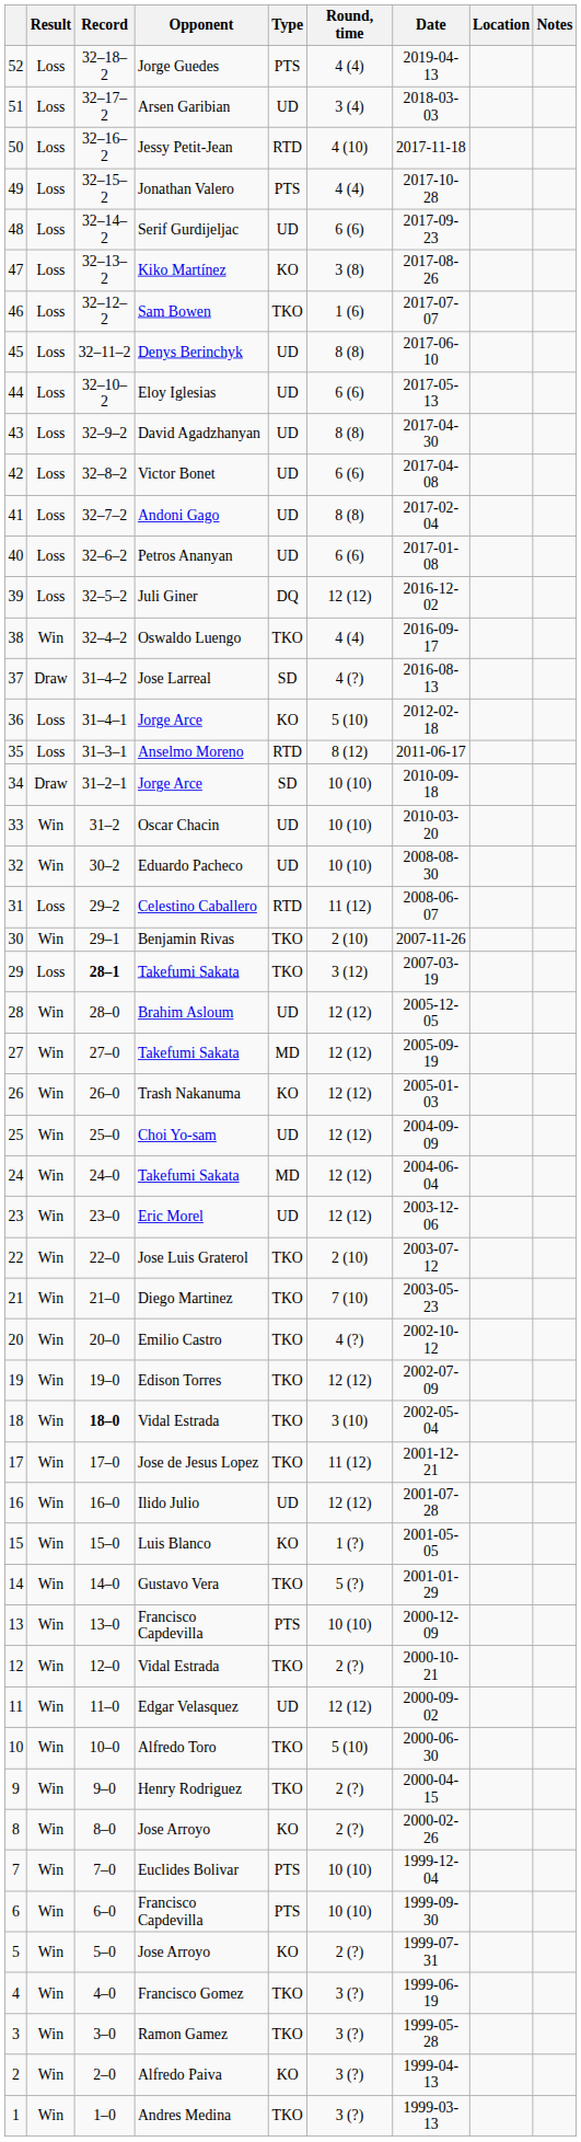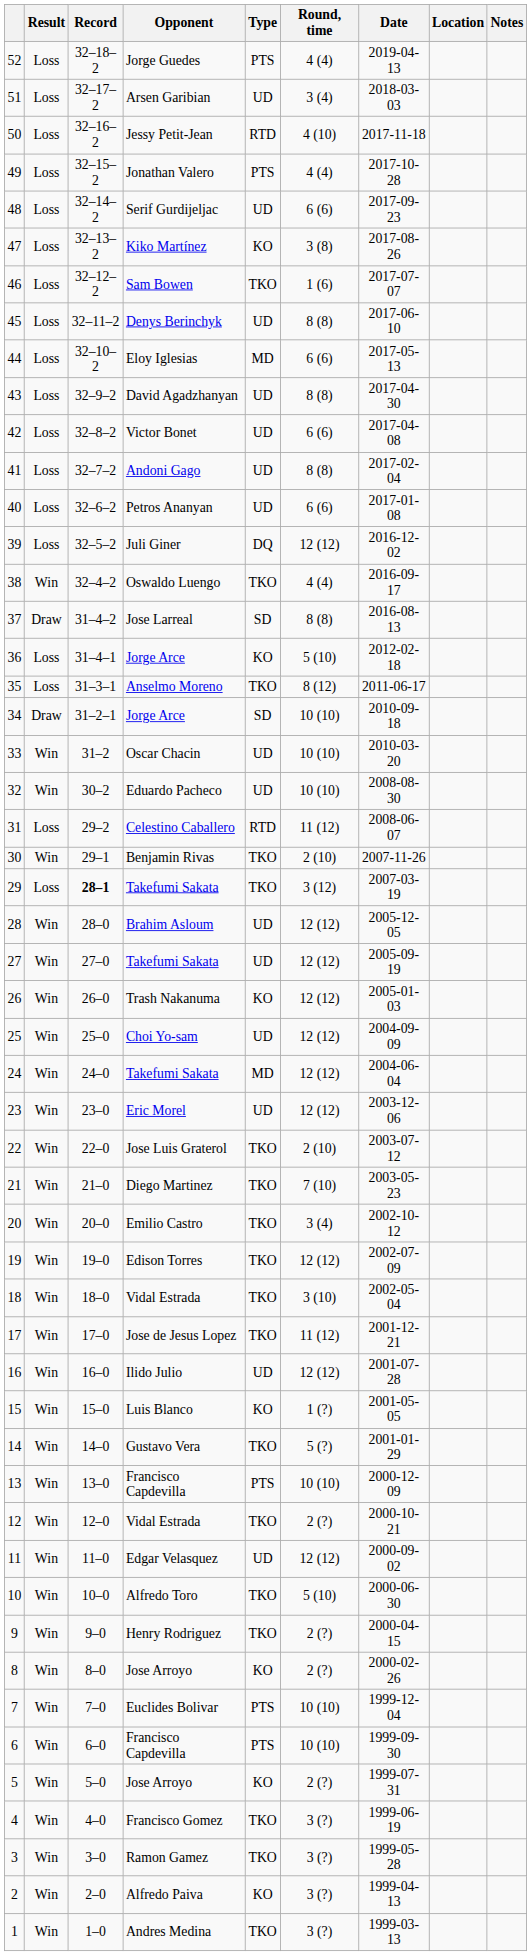 <table class=wikitable style=text-align:center>
 <tr>
 <th></th>
 <th>Result</th>
 <th>Record</th>
 <th>Opponent</th>
 <th>Type</th>
 <th>Round, time</th>
 <th>Date</th>
 <th>Location</th>
 <th>Notes</th>
 </tr>
 <tr>
 <td>52</td>
 <td>Loss</td>
 <td>32–18–2</td>
 <td align=left>Jorge Guedes</td>
 <td>PTS</td>
 <td>4 (4)</td>
 <td>2019-04-13</td>
 <td align=left></td>
 <td align=left></td>
 </tr>
 <tr>
 <td>51</td>
 <td>Loss</td>
 <td>32–17–2</td>
 <td align=left>Arsen Garibian</td>
 <td>UD</td>
 <td>3 (4)</td>
 <td>2018-03-03</td>
 <td align=left></td>
 <td align=left></td>
 </tr>
 <tr>
 <td>50</td>
 <td>Loss</td>
 <td>32–16–2</td>
 <td align=left>Jessy Petit-Jean</td>
 <td>RTD</td>
 <td>4 (10)</td>
 <td>2017-11-18</td>
 <td align=left></td>
 <td align=left></td>
 </tr>
 <tr>
 <td>49</td>
 <td>Loss</td>
 <td>32–15–2</td>
 <td align=left>Jonathan Valero</td>
 <td>PTS</td>
 <td>4 (4)</td>
 <td>2017-10-28</td>
 <td align=left></td>
 <td align=left></td>
 </tr>
 <tr>
 <td>48</td>
 <td>Loss</td>
 <td>32–14–2</td>
 <td align=left>Serif Gurdijeljac</td>
 <td>UD</td>
 <td>6 (6)</td>
 <td>2017-09-23</td>
 <td align=left></td>
 <td align=left></td>
 </tr>
 <tr>
 <td>47</td>
 <td>Loss</td>
 <td>32–13–2</td>
 <td align=left><a href='#'>Kiko Martínez</a></td>
 <td>KO</td>
 <td>3 (8)</td>
 <td>2017-08-26</td>
 <td align=left></td>
 <td align=left></td>
 </tr>
 <tr>
 <td>46</td>
 <td>Loss</td>
 <td>32–12–2</td>
 <td align=left><a href='#'>Sam Bowen</a></td>
 <td>TKO</td>
 <td>1 (6)</td>
 <td>2017-07-07</td>
 <td align=left></td>
 <td align=left></td>
 </tr>
 <tr>
 <td>45</td>
 <td>Loss</td>
 <td>32–11–2</td>
 <td align=left><a href='#'>Denys Berinchyk</a></td>
 <td>UD</td>
 <td>8 (8)</td>
 <td>2017-06-10</td>
 <td align=left></td>
 <td align=left></td>
 </tr>
 <tr>
 <td>44</td>
 <td>Loss</td>
 <td>32–10–2</td>
 <td align=left>Eloy Iglesias</td>
-<td>UD</td>
+<td>MD</td>
 <td>6 (6)</td>
 <td>2017-05-13</td>
 <td align=left></td>
 <td align=left></td>
 </tr>
 <tr>
 <td>43</td>
 <td>Loss</td>
 <td>32–9–2</td>
 <td align=left>David Agadzhanyan</td>
 <td>UD</td>
 <td>8 (8)</td>
 <td>2017-04-30</td>
 <td align=left></td>
 <td align=left></td>
 </tr>
 <tr>
 <td>42</td>
 <td>Loss</td>
 <td>32–8–2</td>
 <td align=left>Victor Bonet</td>
 <td>UD</td>
 <td>6 (6)</td>
 <td>2017-04-08</td>
 <td align=left></td>
 <td align=left></td>
 </tr>
 <tr>
 <td>41</td>
 <td>Loss</td>
 <td>32–7–2</td>
 <td align=left><a href='#'>Andoni Gago</a></td>
 <td>UD</td>
 <td>8 (8)</td>
 <td>2017-02-04</td>
 <td align=left></td>
 <td align=left></td>
 </tr>
 <tr>
 <td>40</td>
 <td>Loss</td>
 <td>32–6–2</td>
 <td align=left>Petros Ananyan</td>
 <td>UD</td>
 <td>6 (6)</td>
 <td>2017-01-08</td>
 <td align=left></td>
 <td align=left></td>
 </tr>
 <tr>
 <td>39</td>
 <td>Loss</td>
 <td>32–5–2</td>
 <td align=left>Juli Giner</td>
 <td>DQ</td>
 <td>12 (12)</td>
 <td>2016-12-02</td>
 <td align=left></td>
 <td align=left></td>
 </tr>
 <tr>
 <td>38</td>
 <td>Win</td>
 <td>32–4–2</td>
 <td align=left>Oswaldo Luengo</td>
 <td>TKO</td>
 <td>4 (4)</td>
 <td>2016-09-17</td>
 <td align=left></td>
 <td align=left></td>
 </tr>
 <tr>
 <td>37</td>
 <td>Draw</td>
 <td>31–4–2</td>
 <td align=left>Jose Larreal</td>
 <td>SD</td>
-<td>4 (?)</td>
+<td>8 (8)</td>
 <td>2016-08-13</td>
 <td align=left></td>
 <td align=left></td>
 </tr>
 <tr>
 <td>36</td>
 <td>Loss</td>
 <td>31–4–1</td>
 <td align=left><a href='#'>Jorge Arce</a></td>
 <td>KO</td>
 <td>5 (10)</td>
 <td>2012-02-18</td>
 <td align=left></td>
 <td align=left></td>
 </tr>
 <tr>
 <td>35</td>
 <td>Loss</td>
 <td>31–3–1</td>
 <td align=left><a href='#'>Anselmo Moreno</a></td>
-<td>RTD</td>
+<td>TKO</td>
 <td>8 (12)</td>
 <td>2011-06-17</td>
 <td align=left></td>
 <td align=left></td>
 </tr>
 <tr>
 <td>34</td>
 <td>Draw</td>
 <td>31–2–1</td>
 <td align=left><a href='#'>Jorge Arce</a></td>
 <td>SD</td>
 <td>10 (10)</td>
 <td>2010-09-18</td>
 <td align=left></td>
 <td align=left></td>
 </tr>
 <tr>
 <td>33</td>
 <td>Win</td>
 <td>31–2</td>
 <td align=left>Oscar Chacin</td>
 <td>UD</td>
 <td>10 (10)</td>
 <td>2010-03-20</td>
 <td align=left></td>
 <td align=left></td>
 </tr>
 <tr>
 <td>32</td>
 <td>Win</td>
 <td>30–2</td>
 <td align=left>Eduardo Pacheco</td>
 <td>UD</td>
 <td>10 (10)</td>
 <td>2008-08-30</td>
 <td align=left></td>
 <td align=left></td>
 </tr>
 <tr>
 <td>31</td>
 <td>Loss</td>
 <td>29–2</td>
 <td align=left><a href='#'>Celestino Caballero</a></td>
 <td>RTD</td>
 <td>11 (12)</td>
 <td>2008-06-07</td>
 <td align=left></td>
 <td align=left></td>
 </tr>
 <tr>
 <td>30</td>
 <td>Win</td>
 <td>29–1</td>
 <td align=left>Benjamin Rivas</td>
 <td>TKO</td>
 <td>2 (10)</td>
 <td>2007-11-26</td>
 <td align=left></td>
 <td align=left></td>
 </tr>
 <tr>
 <td>29</td>
 <td>Loss</td>
 <td><strong>28–1</strong></td>
 <td align=left><a href='#'>Takefumi Sakata</a></td>
 <td>TKO</td>
 <td>3 (12)</td>
 <td>2007-03-19</td>
 <td align=left></td>
 <td align=left></td>
 </tr>
 <tr>
 <td>28</td>
 <td>Win</td>
 <td>28–0</td>
 <td align=left><a href='#'>Brahim Asloum</a></td>
 <td>UD</td>
 <td>12 (12)</td>
 <td>2005-12-05</td>
 <td align=left></td>
 <td align=left></td>
 </tr>
 <tr>
 <td>27</td>
 <td>Win</td>
 <td>27–0</td>
 <td align=left><a href='#'>Takefumi Sakata</a></td>
-<td>MD</td>
+<td>UD</td>
 <td>12 (12)</td>
 <td>2005-09-19</td>
 <td align=left></td>
 <td align=left></td>
 </tr>
 <tr>
 <td>26</td>
 <td>Win</td>
 <td>26–0</td>
 <td align=left>Trash Nakanuma</td>
 <td>KO</td>
 <td>12 (12)</td>
 <td>2005-01-03</td>
 <td align=left></td>
 <td align=left></td>
 </tr>
 <tr>
 <td>25</td>
 <td>Win</td>
 <td>25–0</td>
 <td align=left><a href='#'>Choi Yo-sam</a></td>
 <td>UD</td>
 <td>12 (12)</td>
 <td>2004-09-09</td>
 <td align=left></td>
 <td align=left></td>
 </tr>
 <tr>
 <td>24</td>
 <td>Win</td>
 <td>24–0</td>
 <td align=left><a href='#'>Takefumi Sakata</a></td>
 <td>MD</td>
 <td>12 (12)</td>
 <td>2004-06-04</td>
 <td align=left></td>
 <td align=left></td>
 </tr>
 <tr>
 <td>23</td>
 <td>Win</td>
 <td>23–0</td>
 <td align=left><a href='#'>Eric Morel</a></td>
 <td>UD</td>
 <td>12 (12)</td>
 <td>2003-12-06</td>
 <td align=left></td>
 <td align=left></td>
 </tr>
 <tr>
 <td>22</td>
 <td>Win</td>
 <td>22–0</td>
 <td align=left>Jose Luis Graterol</td>
 <td>TKO</td>
 <td>2 (10)</td>
 <td>2003-07-12</td>
 <td align=left></td>
 <td align=left></td>
 </tr>
 <tr>
 <td>21</td>
 <td>Win</td>
 <td>21–0</td>
 <td align=left>Diego Martinez</td>
 <td>TKO</td>
 <td>7 (10)</td>
 <td>2003-05-23</td>
 <td align=left></td>
 <td align=left></td>
 </tr>
 <tr>
 <td>20</td>
 <td>Win</td>
 <td>20–0</td>
 <td align=left>Emilio Castro</td>
 <td>TKO</td>
-<td>4 (?)</td>
+<td>3 (4)</td>
 <td>2002-10-12</td>
 <td align=left></td>
 <td align=left></td>
 </tr>
 <tr>
 <td>19</td>
 <td>Win</td>
 <td>19–0</td>
 <td align=left>Edison Torres</td>
 <td>TKO</td>
 <td>12 (12)</td>
 <td>2002-07-09</td>
 <td align=left></td>
 <td align=left></td>
 </tr>
 <tr>
 <td>18</td>
 <td>Win</td>
-<td><strong>18–0</strong></td>
+<td>18–0</td>
 <td align=left>Vidal Estrada</td>
 <td>TKO</td>
 <td>3 (10)</td>
 <td>2002-05-04</td>
 <td align=left></td>
 <td align=left></td>
 </tr>
 <tr>
 <td>17</td>
 <td>Win</td>
 <td>17–0</td>
 <td align=left>Jose de Jesus Lopez</td>
 <td>TKO</td>
 <td>11 (12)</td>
 <td>2001-12-21</td>
 <td align=left></td>
 <td align=left></td>
 </tr>
 <tr>
 <td>16</td>
 <td>Win</td>
 <td>16–0</td>
 <td align=left>Ilido Julio</td>
 <td>UD</td>
 <td>12 (12)</td>
 <td>2001-07-28</td>
 <td align=left></td>
 <td align=left></td>
 </tr>
 <tr>
 <td>15</td>
 <td>Win</td>
 <td>15–0</td>
 <td align=left>Luis Blanco</td>
 <td>KO</td>
 <td>1 (?)</td>
 <td>2001-05-05</td>
 <td align=left></td>
 <td align=left></td>
 </tr>
 <tr>
 <td>14</td>
 <td>Win</td>
 <td>14–0</td>
 <td align=left>Gustavo Vera</td>
 <td>TKO</td>
 <td>5 (?)</td>
 <td>2001-01-29</td>
 <td align=left></td>
 <td align=left></td>
 </tr>
 <tr>
 <td>13</td>
 <td>Win</td>
 <td>13–0</td>
 <td align=left>Francisco Capdevilla</td>
 <td>PTS</td>
 <td>10 (10)</td>
 <td>2000-12-09</td>
 <td align=left></td>
 <td align=left></td>
 </tr>
 <tr>
 <td>12</td>
 <td>Win</td>
 <td>12–0</td>
 <td align=left>Vidal Estrada</td>
 <td>TKO</td>
 <td>2 (?)</td>
 <td>2000-10-21</td>
 <td align=left></td>
 <td align=left></td>
 </tr>
 <tr>
 <td>11</td>
 <td>Win</td>
 <td>11–0</td>
 <td align=left>Edgar Velasquez</td>
 <td>UD</td>
 <td>12 (12)</td>
 <td>2000-09-02</td>
 <td align=left></td>
 <td align=left></td>
 </tr>
 <tr>
 <td>10</td>
 <td>Win</td>
 <td>10–0</td>
 <td align=left>Alfredo Toro</td>
 <td>TKO</td>
 <td>5 (10)</td>
 <td>2000-06-30</td>
 <td align=left></td>
 <td align=left></td>
 </tr>
 <tr>
 <td>9</td>
 <td>Win</td>
 <td>9–0</td>
 <td align=left>Henry Rodriguez</td>
 <td>TKO</td>
 <td>2 (?)</td>
 <td>2000-04-15</td>
 <td align=left></td>
 <td align=left></td>
 </tr>
 <tr>
 <td>8</td>
 <td>Win</td>
 <td>8–0</td>
 <td align=left>Jose Arroyo</td>
 <td>KO</td>
 <td>2 (?)</td>
 <td>2000-02-26</td>
 <td align=left></td>
 <td align=left></td>
 </tr>
 <tr>
 <td>7</td>
 <td>Win</td>
 <td>7–0</td>
 <td align=left>Euclides Bolivar</td>
 <td>PTS</td>
 <td>10 (10)</td>
 <td>1999-12-04</td>
 <td align=left></td>
 <td align=left></td>
 </tr>
 <tr>
 <td>6</td>
 <td>Win</td>
 <td>6–0</td>
 <td align=left>Francisco Capdevilla</td>
 <td>PTS</td>
 <td>10 (10)</td>
 <td>1999-09-30</td>
 <td align=left></td>
 <td align=left></td>
 </tr>
 <tr>
 <td>5</td>
 <td>Win</td>
 <td>5–0</td>
 <td align=left>Jose Arroyo</td>
 <td>KO</td>
 <td>2 (?)</td>
 <td>1999-07-31</td>
 <td align=left></td>
 <td align=left></td>
 </tr>
 <tr>
 <td>4</td>
 <td>Win</td>
 <td>4–0</td>
 <td align=left>Francisco Gomez</td>
 <td>TKO</td>
 <td>3 (?)</td>
 <td>1999-06-19</td>
 <td align=left></td>
 <td align=left></td>
 </tr>
 <tr>
 <td>3</td>
 <td>Win</td>
 <td>3–0</td>
 <td align=left>Ramon Gamez</td>
 <td>TKO</td>
 <td>3 (?)</td>
 <td>1999-05-28</td>
 <td align=left></td>
 <td align=left></td>
 </tr>
 <tr>
 <td>2</td>
 <td>Win</td>
 <td>2–0</td>
 <td align=left>Alfredo Paiva</td>
 <td>KO</td>
 <td>3 (?)</td>
 <td>1999-04-13</td>
 <td align=left></td>
 <td align=left></td>
 </tr>
 <tr>
 <td>1</td>
 <td>Win</td>
 <td>1–0</td>
 <td align=left>Andres Medina</td>
 <td>TKO</td>
 <td>3 (?)</td>
 <td>1999-03-13</td>
 <td align=left></td>
 <td align=left></td>
 </tr>
 </table>
